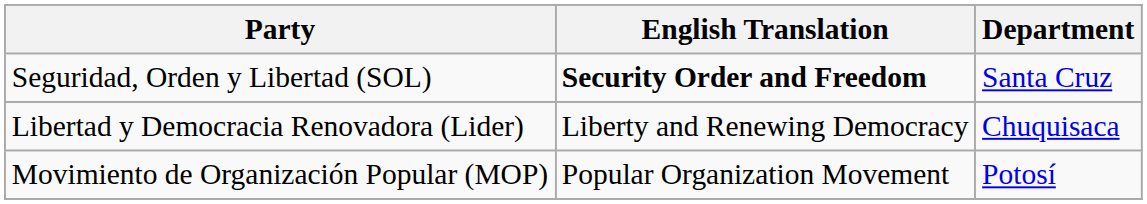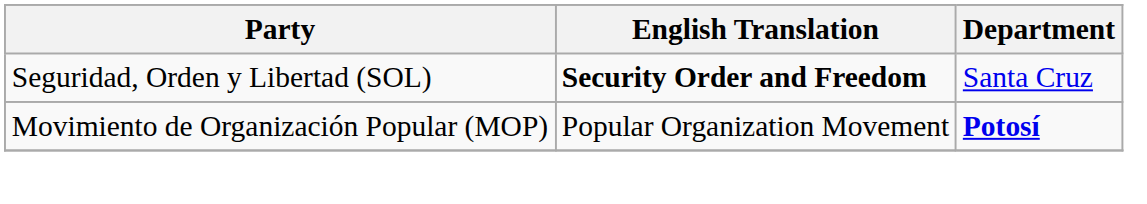 <table class="wikitable" style="font-size:95%">
 <tr>
 <th>Party</th>
 <th>English Translation</th>
 <th>Department</th>
 </tr>
 <tr>
 <td>Seguridad, Orden y Libertad (SOL)</td>
 <td><strong>Security Order and Freedom</strong></td>
 <td><a href='#'>Santa Cruz</a></td>
 </tr>
 <tr>
-<td>Libertad y Democracia Renovadora (Lider)</td>
-<td>Liberty and Renewing Democracy</td>
-<td><a href='#'>Chuquisaca</a></td>
-</tr>
-<tr>
 <td>Movimiento de Organización Popular (MOP)</td>
 <td>Popular Organization Movement</td>
-<td><a href='#'>Potosí</a></td>
+<td><strong><a href='#'>Potosí</a></strong></td>
 </tr>
 <tr>
 </tr>
 </table>
